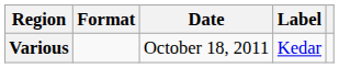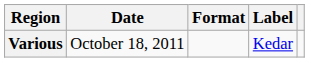 <table class="wikitable plainrowheaders">
 <tr>
 <th scope="col">Region</th>
+<th scope="col">Date</th>
 <th scope="col">Format</th>
-<th scope="col">Date</th>
 <th scope="col">Label</th>
 <th scope="col"></th>
 </tr>
 <tr>
 <th scope="row">Various</th>
+<td>October 18, 2011</td>
 <td></td>
-<td>October 18, 2011</td>
 <td><a href='#'>Kedar</a></td>
 <td align="center"></td>
 </tr>
 </table>
